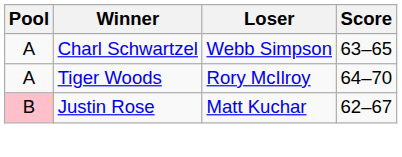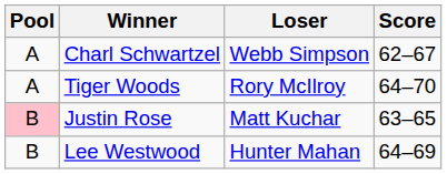 <table class=wikitable>
 <tr>
 <th>Pool</th>
 <th>Winner</th>
 <th>Loser</th>
 <th>Score</th>
 </tr>
 <tr>
 <td align=center>A</td>
 <td> <a href='#'>Charl Schwartzel</a></td>
 <td> <a href='#'>Webb Simpson</a></td>
-<td>63–65</td>
+<td>62–67</td>
 </tr>
 <tr>
 <td align=center>A</td>
 <td> <a href='#'>Tiger Woods</a></td>
 <td> <a href='#'>Rory McIlroy</a></td>
 <td>64–70</td>
 </tr>
 <tr>
 <td align=center style="background: pink;">B</td>
 <td> <a href='#'>Justin Rose</a></td>
 <td> <a href='#'>Matt Kuchar</a></td>
-<td>62–67</td>
+<td>63–65</td>
+</tr>
+<tr>
+<td align=center>B</td>
+<td> <a href='#'>Lee Westwood</a></td>
+<td> <a href='#'>Hunter Mahan</a></td>
+<td>64–69</td>
 </tr>
 </table>
